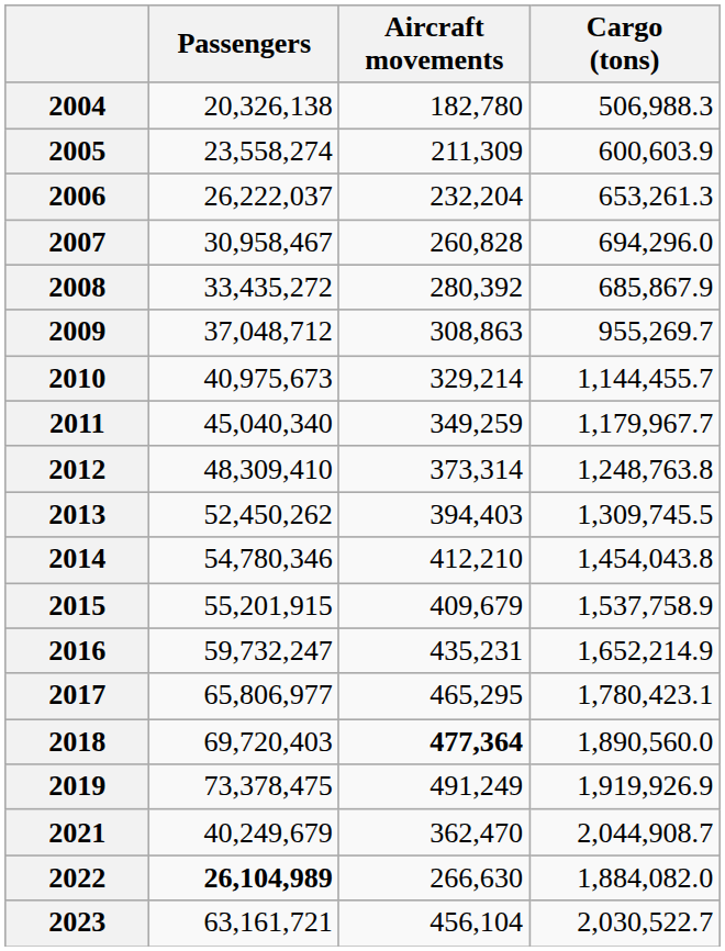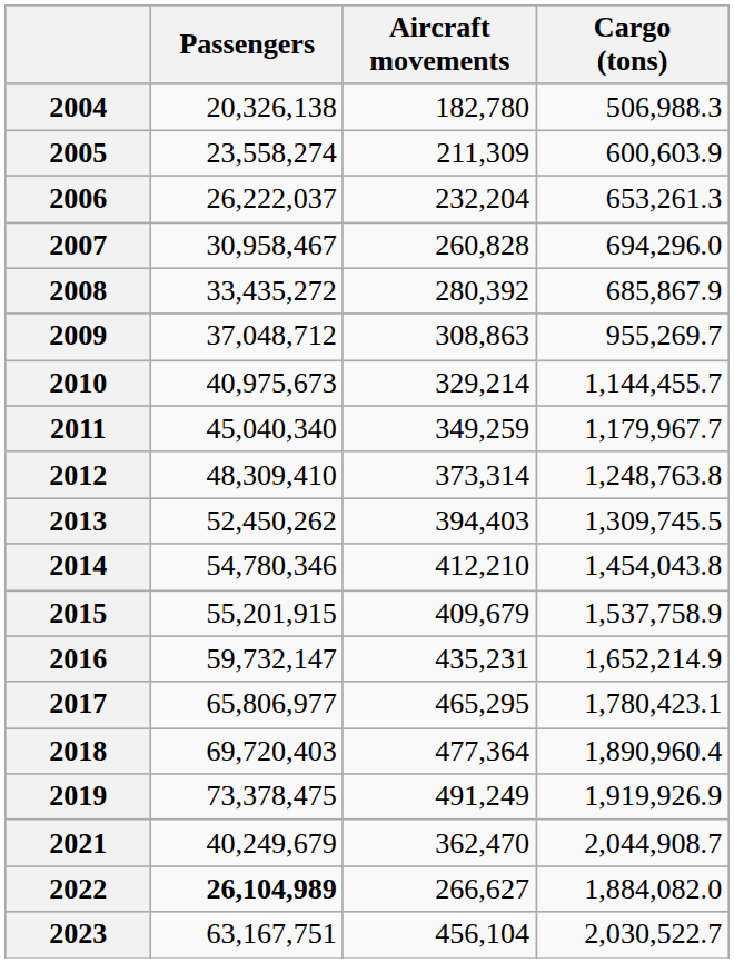 <table class="wikitable" style="text-align: right; width:400px;">
 <tr>
 <th style="width:75px"></th>
 <th style="width:100px">Passengers</th>
 <th style="width:100px">Aircraft movements</th>
 <th style="width:100px">Cargo<br>(tons)</th>
 </tr>
 <tr>
 <th>2004</th>
 <td>20,326,138</td>
 <td>182,780</td>
 <td>506,988.3</td>
 </tr>
 <tr>
 <th>2005</th>
 <td>23,558,274</td>
 <td>211,309</td>
 <td>600,603.9</td>
 </tr>
 <tr>
 <th>2006</th>
 <td>26,222,037</td>
 <td>232,204</td>
 <td>653,261.3</td>
 </tr>
 <tr>
 <th>2007</th>
 <td>30,958,467</td>
 <td>260,828</td>
 <td>694,296.0</td>
 </tr>
 <tr>
 <th>2008</th>
 <td>33,435,272</td>
 <td>280,392</td>
 <td>685,867.9</td>
 </tr>
 <tr>
 <th>2009</th>
 <td>37,048,712</td>
 <td>308,863</td>
 <td>955,269.7</td>
 </tr>
 <tr>
 <th>2010</th>
 <td>40,975,673</td>
 <td>329,214</td>
 <td>1,144,455.7</td>
 </tr>
 <tr>
 <th>2011</th>
 <td>45,040,340</td>
 <td>349,259</td>
 <td>1,179,967.7</td>
 </tr>
 <tr>
 <th>2012</th>
 <td>48,309,410</td>
 <td>373,314</td>
 <td>1,248,763.8</td>
 </tr>
 <tr>
 <th>2013</th>
 <td>52,450,262</td>
 <td>394,403</td>
 <td>1,309,745.5</td>
 </tr>
 <tr>
 <th>2014</th>
 <td>54,780,346</td>
 <td>412,210</td>
 <td>1,454,043.8</td>
 </tr>
 <tr>
 <th>2015</th>
 <td>55,201,915</td>
 <td>409,679</td>
 <td>1,537,758.9</td>
 </tr>
 <tr>
 <th>2016</th>
-<td>59,732,247</td>
+<td>59,732,147</td>
 <td>435,231</td>
 <td>1,652,214.9</td>
 </tr>
 <tr>
 <th>2017</th>
 <td>65,806,977</td>
 <td>465,295</td>
 <td>1,780,423.1</td>
 </tr>
 <tr>
 <th>2018</th>
 <td>69,720,403</td>
-<td><strong>477,364</strong></td>
-<td>1,890,560.0</td>
+<td>477,364</td>
+<td>1,890,960.4</td>
 </tr>
 <tr>
 <th>2019</th>
 <td>73,378,475</td>
 <td>491,249</td>
 <td>1,919,926.9</td>
 </tr>
 <tr>
 <th>2021</th>
 <td>40,249,679</td>
 <td>362,470</td>
 <td>2,044,908.7</td>
 </tr>
 <tr>
 <th>2022</th>
 <td><strong>26,104,989</strong></td>
-<td>266,630</td>
+<td>266,627</td>
 <td>1,884,082.0</td>
 </tr>
 <tr>
 <th>2023</th>
-<td>63,161,721</td>
+<td>63,167,751</td>
 <td>456,104</td>
 <td>2,030,522.7</td>
 </tr>
 </table>
